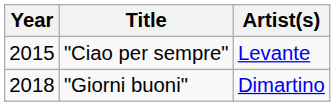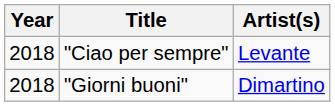 <table class="wikitable plainrowheaders sortable">
 <tr>
 <th scope="col">Year</th>
 <th scope="col">Title</th>
 <th scope="col">Artist(s)</th>
 </tr>
 <tr>
-<td>2015</td>
+<td>2018</td>
 <td>"Ciao per sempre"</td>
 <td><a href='#'>Levante</a></td>
 </tr>
 <tr>
 <td>2018</td>
 <td>"Giorni buoni"</td>
 <td><a href='#'>Dimartino</a></td>
 </tr>
 </table>
